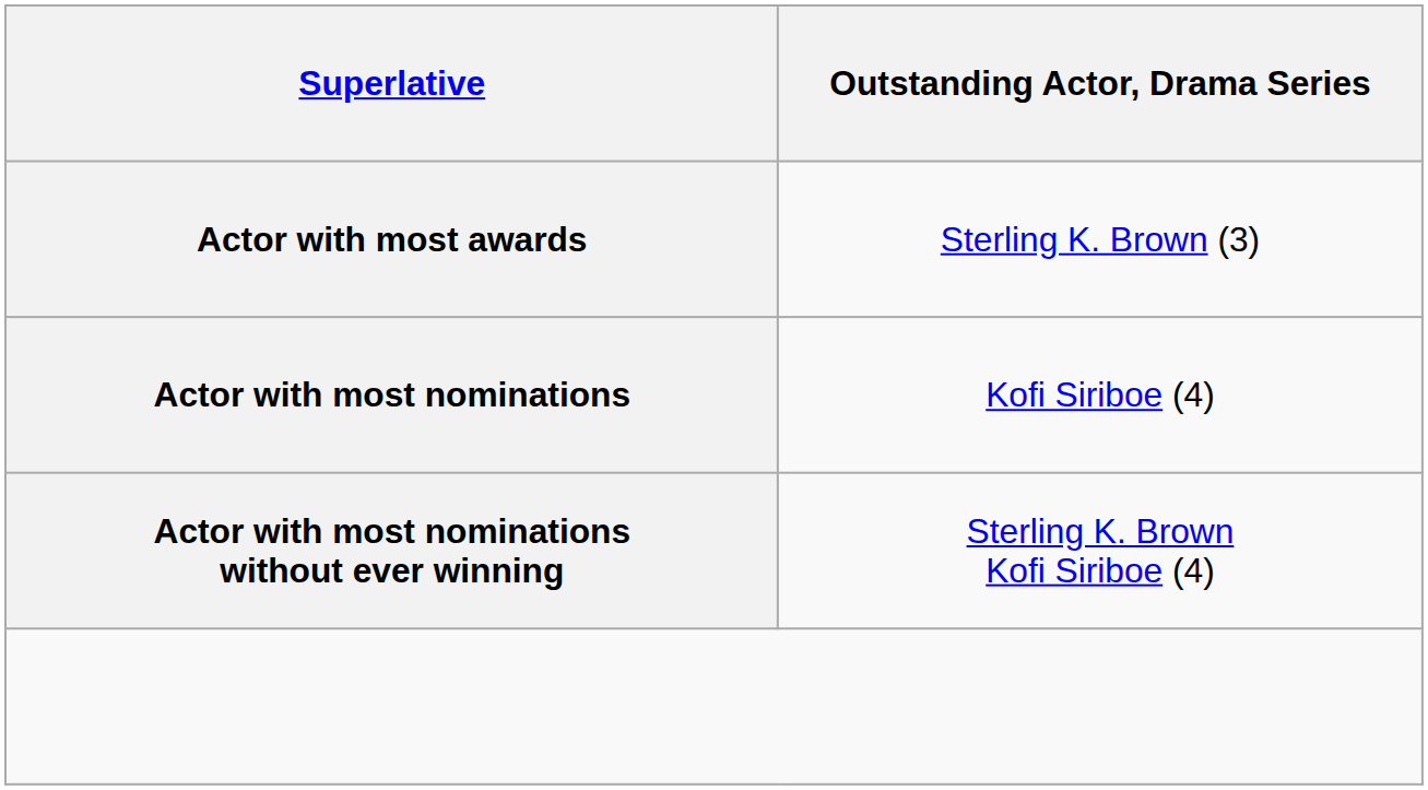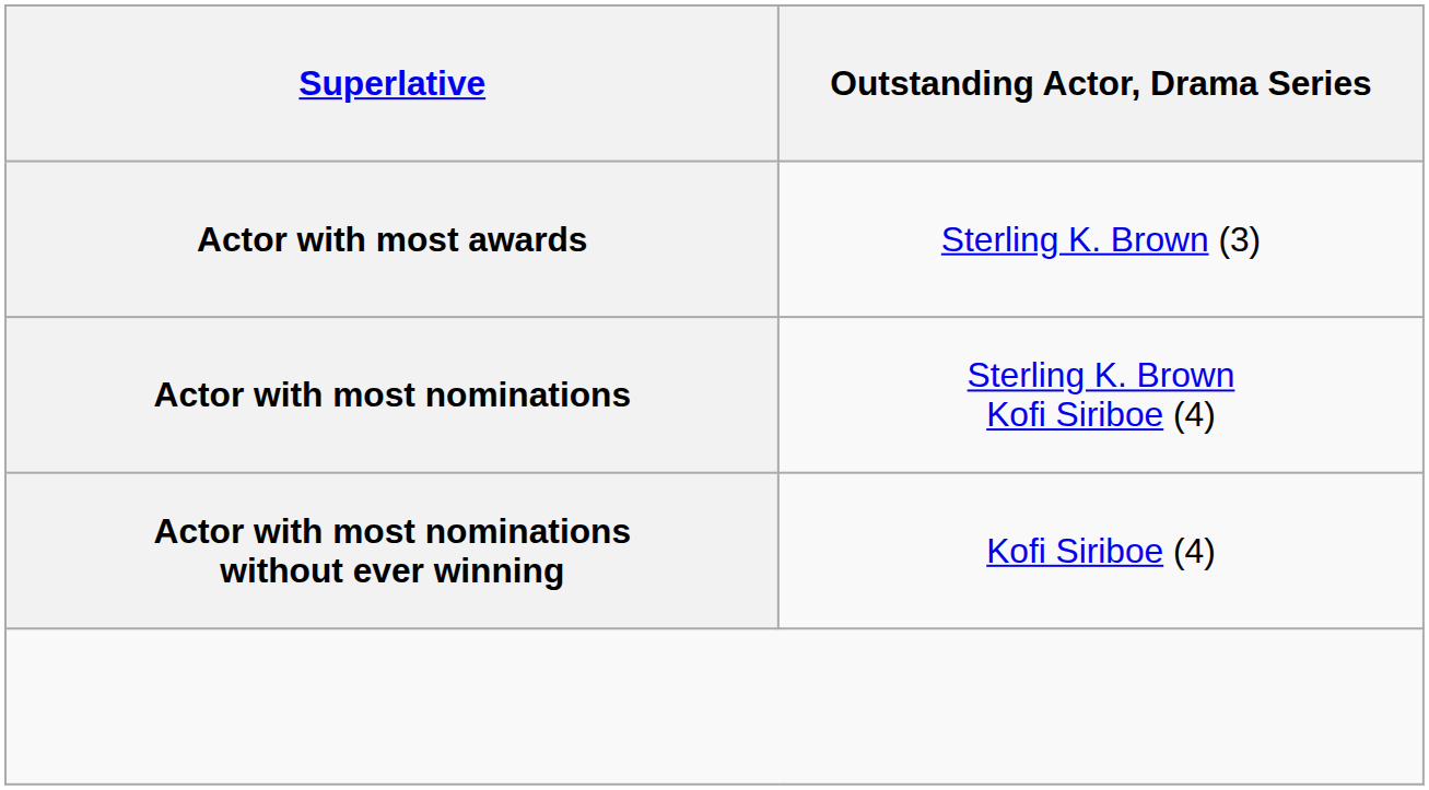 <table class="wikitable" style="text-align: center">
 <tr style="height:4.5em;">
 <th width="350"><strong><a href='#'>Superlative</a></strong></th>
 <th colspan="2" width="290"><strong> Outstanding Actor, Drama Series</strong></th>
 </tr>
 <tr style="height:4.5em;">
 <th width="350">Actor with most awards</th>
 <td><a href='#'>Sterling K. Brown</a> (3)</td>
 </tr>
 <tr style="height:4.5em;">
 <th>Actor with most nominations</th>
-<td><a href='#'>Kofi Siriboe</a> (4)</td>
+<td><a href='#'>Sterling K. Brown</a><br><a href='#'>Kofi Siriboe</a> (4)</td>
 </tr>
 <tr style="height:4.5em;">
 <th>Actor with most nominations <br> without ever winning</th>
-<td><a href='#'>Sterling K. Brown</a><br><a href='#'>Kofi Siriboe</a> (4)</td>
+<td><a href='#'>Kofi Siriboe</a> (4)</td>
 </tr>
 <tr style="height:4.5em;">
 </tr>
 </table>
